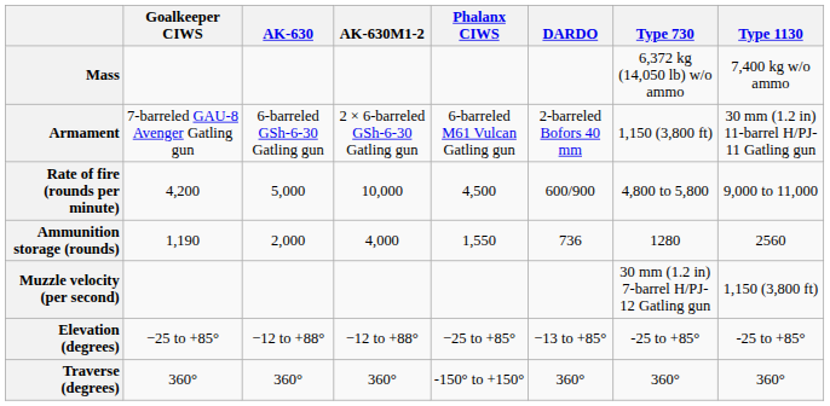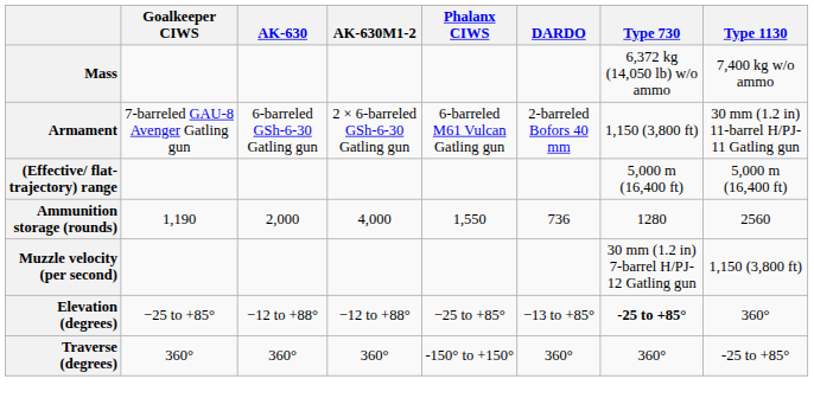 <table class="wikitable" style="border-collapse:collapse; text-align:center;" summary="Characteristics of modern CIWS">
 <tr style="vertical-align:bottom; border-bottom:1px solid #999; ">
 <th></th>
 <th style="text-align:center;"> Goalkeeper CIWS</th>
 <th style="text-align:center;"> <a href='#'>AK-630</a></th>
 <th style="text-align:center;"> AK-630M1-2</th>
 <th style="text-align:center;"> <a href='#'>Phalanx CIWS</a></th>
 <th style="text-align:center;"> <a href='#'>DARDO</a></th>
 <th style="text-align:center;"> <a href='#'>Type 730</a></th>
 <th> <a href='#'>Type 1130</a></th>
 </tr>
 <tr>
 <th style="text-align:right;">Mass</th>
 <td></td>
 <td></td>
 <td></td>
 <td></td>
 <td></td>
 <td>6,372 kg (14,050 lb) w/o ammo</td>
 <td>7,400 kg w/o ammo</td>
 </tr>
 <tr>
 <th style="text-align:right;">Armament</th>
 <td> 7-barreled <a href='#'>GAU-8 Avenger</a> Gatling gun</td>
 <td> 6-barreled <a href='#'>GSh-6-30</a> Gatling gun</td>
 <td> 2 × 6-barreled <a href='#'>GSh-6-30</a> Gatling gun</td>
 <td> 6-barreled <a href='#'>M61 Vulcan</a> Gatling gun</td>
 <td> 2-barreled <a href='#'>Bofors 40 mm</a></td>
 <td>1,150 (3,800 ft)</td>
 <td>30 mm (1.2 in) 11-barrel H/PJ-11 Gatling gun</td>
 </tr>
 <tr>
-<th style="text-align:right;">Rate of fire (rounds per minute)</th>
-<td>4,200</td>
-<td>5,000</td>
-<td>10,000</td>
-<td>4,500</td>
-<td>600/900</td>
-<td>4,800 to 5,800</td>
-<td>9,000 to 11,000</td>
+<th style="text-align:right;">(Effective/ flat-trajectory) range</th>
+<td></td>
+<td></td>
+<td></td>
+<td></td>
+<td></td>
+<td>5,000 m (16,400 ft)</td>
+<td>5,000 m (16,400 ft)</td>
 </tr>
 <tr>
 <th style="text-align:right;">Ammunition storage (rounds)</th>
 <td>1,190</td>
 <td>2,000</td>
 <td>4,000</td>
 <td>1,550</td>
 <td>736</td>
 <td>1280</td>
 <td>2560</td>
 </tr>
 <tr>
 <th style="text-align:right;">Muzzle velocity (per second)</th>
 <td></td>
 <td></td>
 <td></td>
 <td></td>
 <td></td>
 <td>30 mm (1.2 in) 7-barrel H/PJ-12 Gatling gun</td>
 <td>1,150 (3,800 ft)</td>
 </tr>
 <tr>
 <th style="text-align:right;">Elevation (degrees)</th>
 <td>−25 to +85°</td>
 <td>−12 to +88°</td>
 <td>−12 to +88°</td>
 <td>−25 to +85°</td>
 <td>−13 to +85°</td>
-<td>-25 to +85°</td>
-<td>-25 to +85°</td>
+<td><strong>-25 to +85°</strong></td>
+<td>360°</td>
 </tr>
 <tr>
 <th style="text-align:right;">Traverse (degrees)</th>
 <td>360°</td>
 <td>360°</td>
 <td>360°</td>
 <td>-150° to +150°</td>
 <td>360°</td>
 <td>360°</td>
-<td>360°</td>
+<td>-25 to +85°</td>
 </tr>
 </table>
